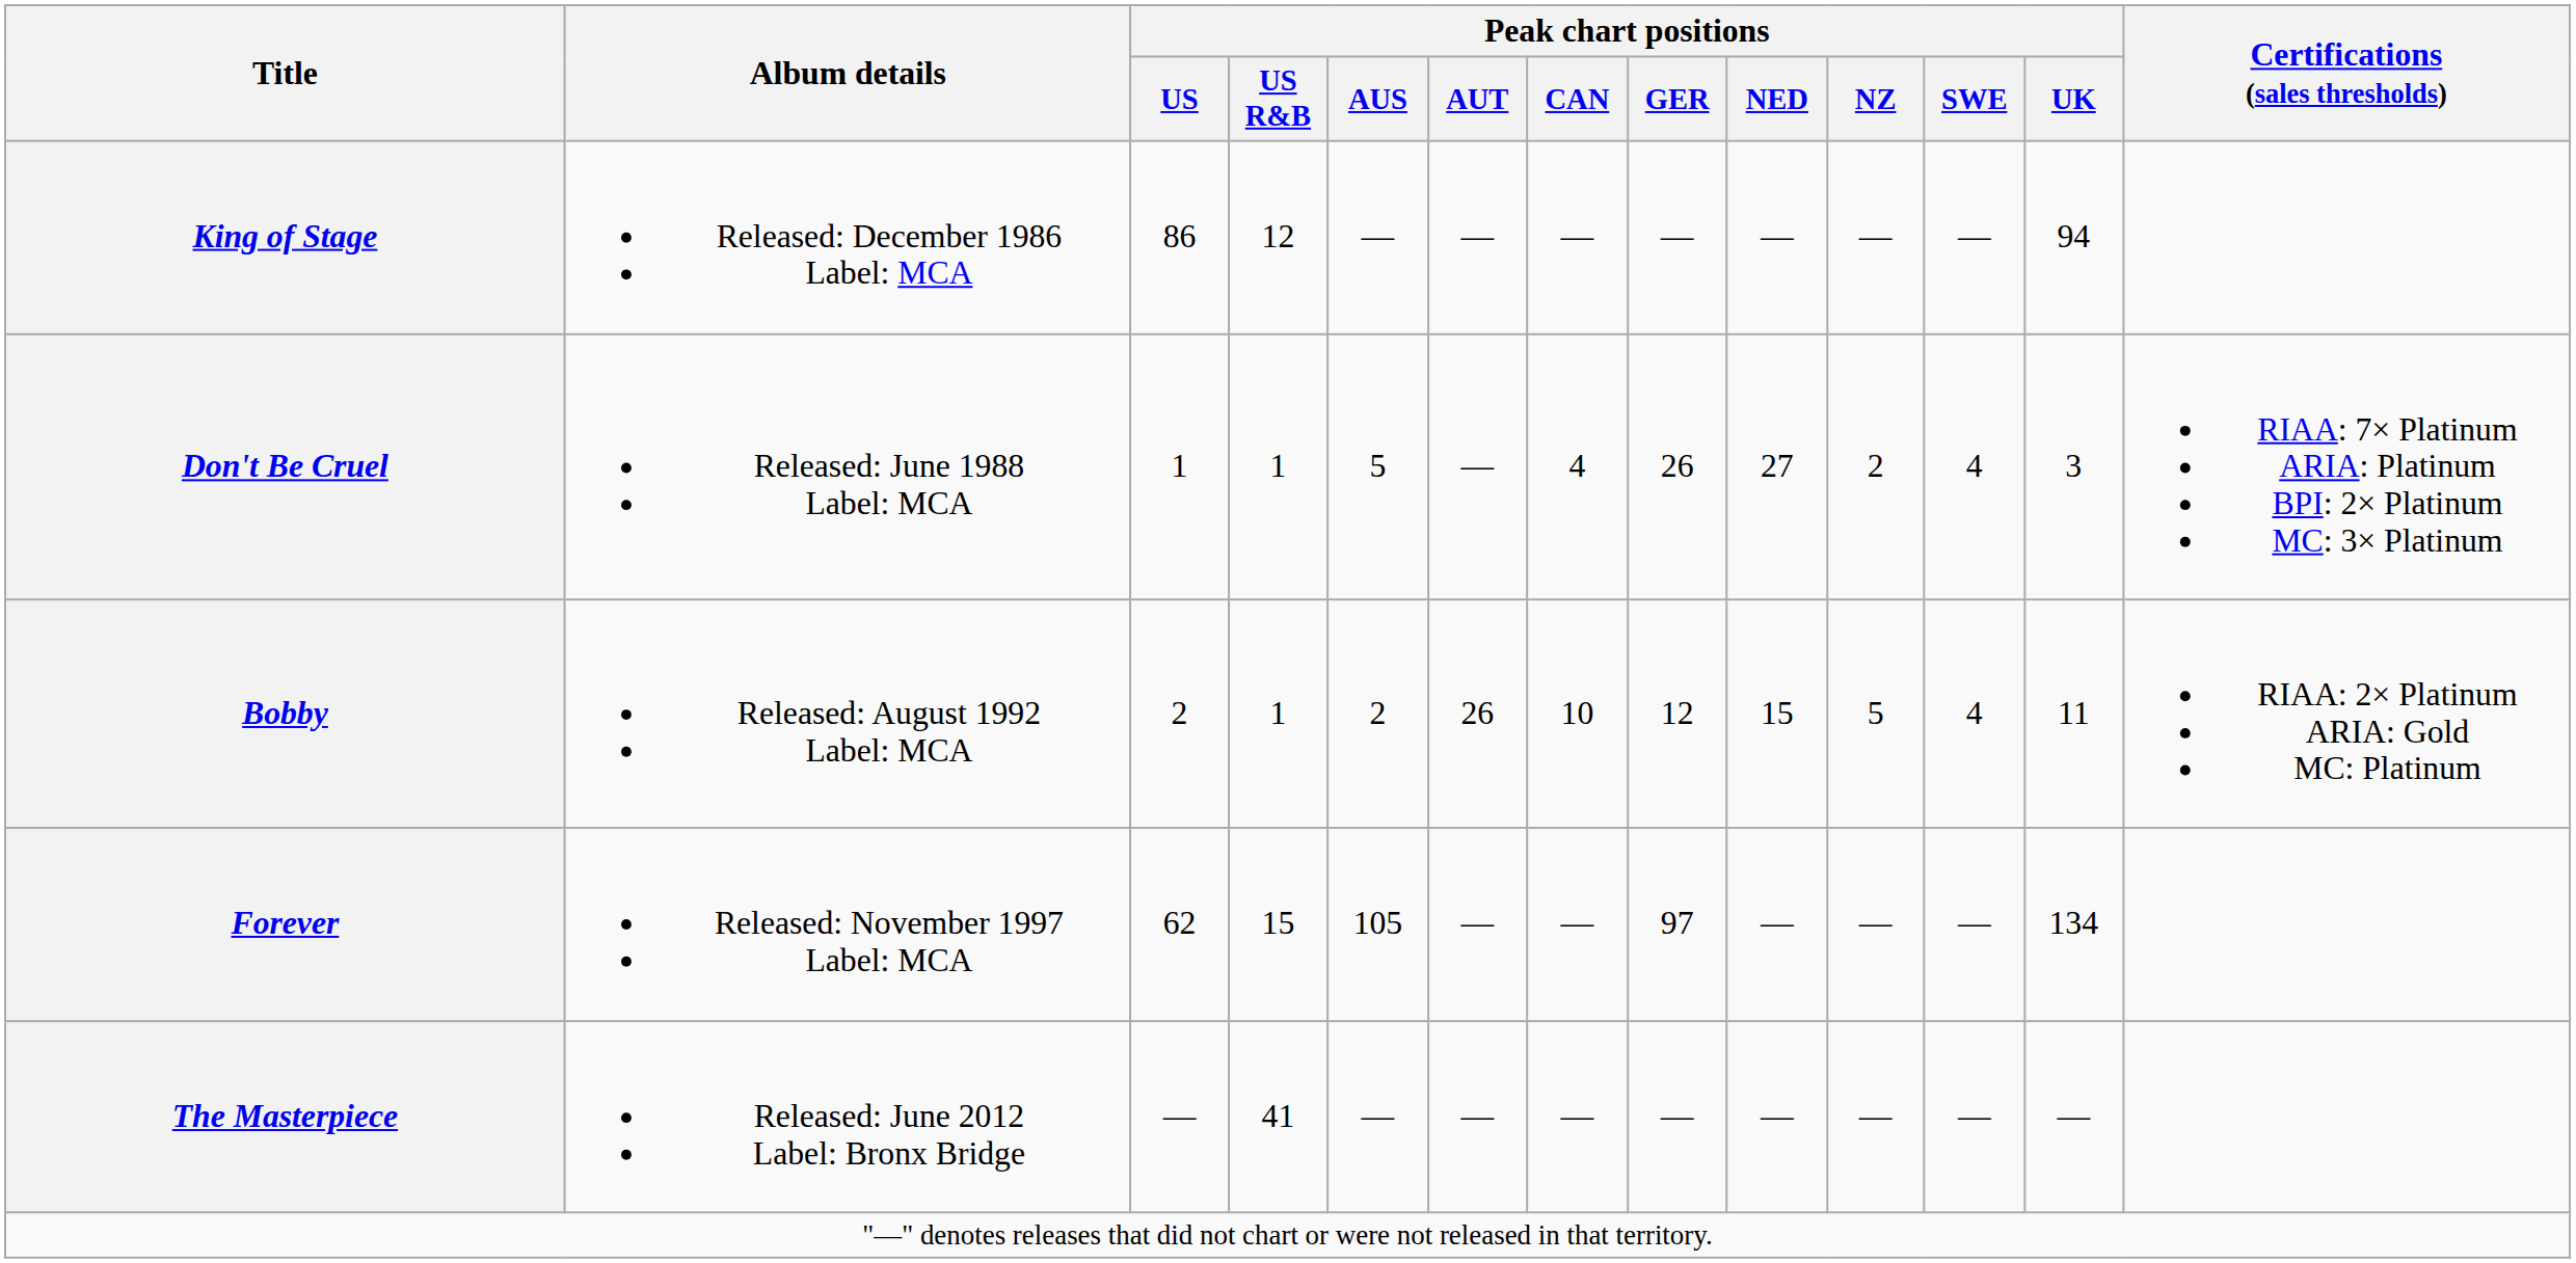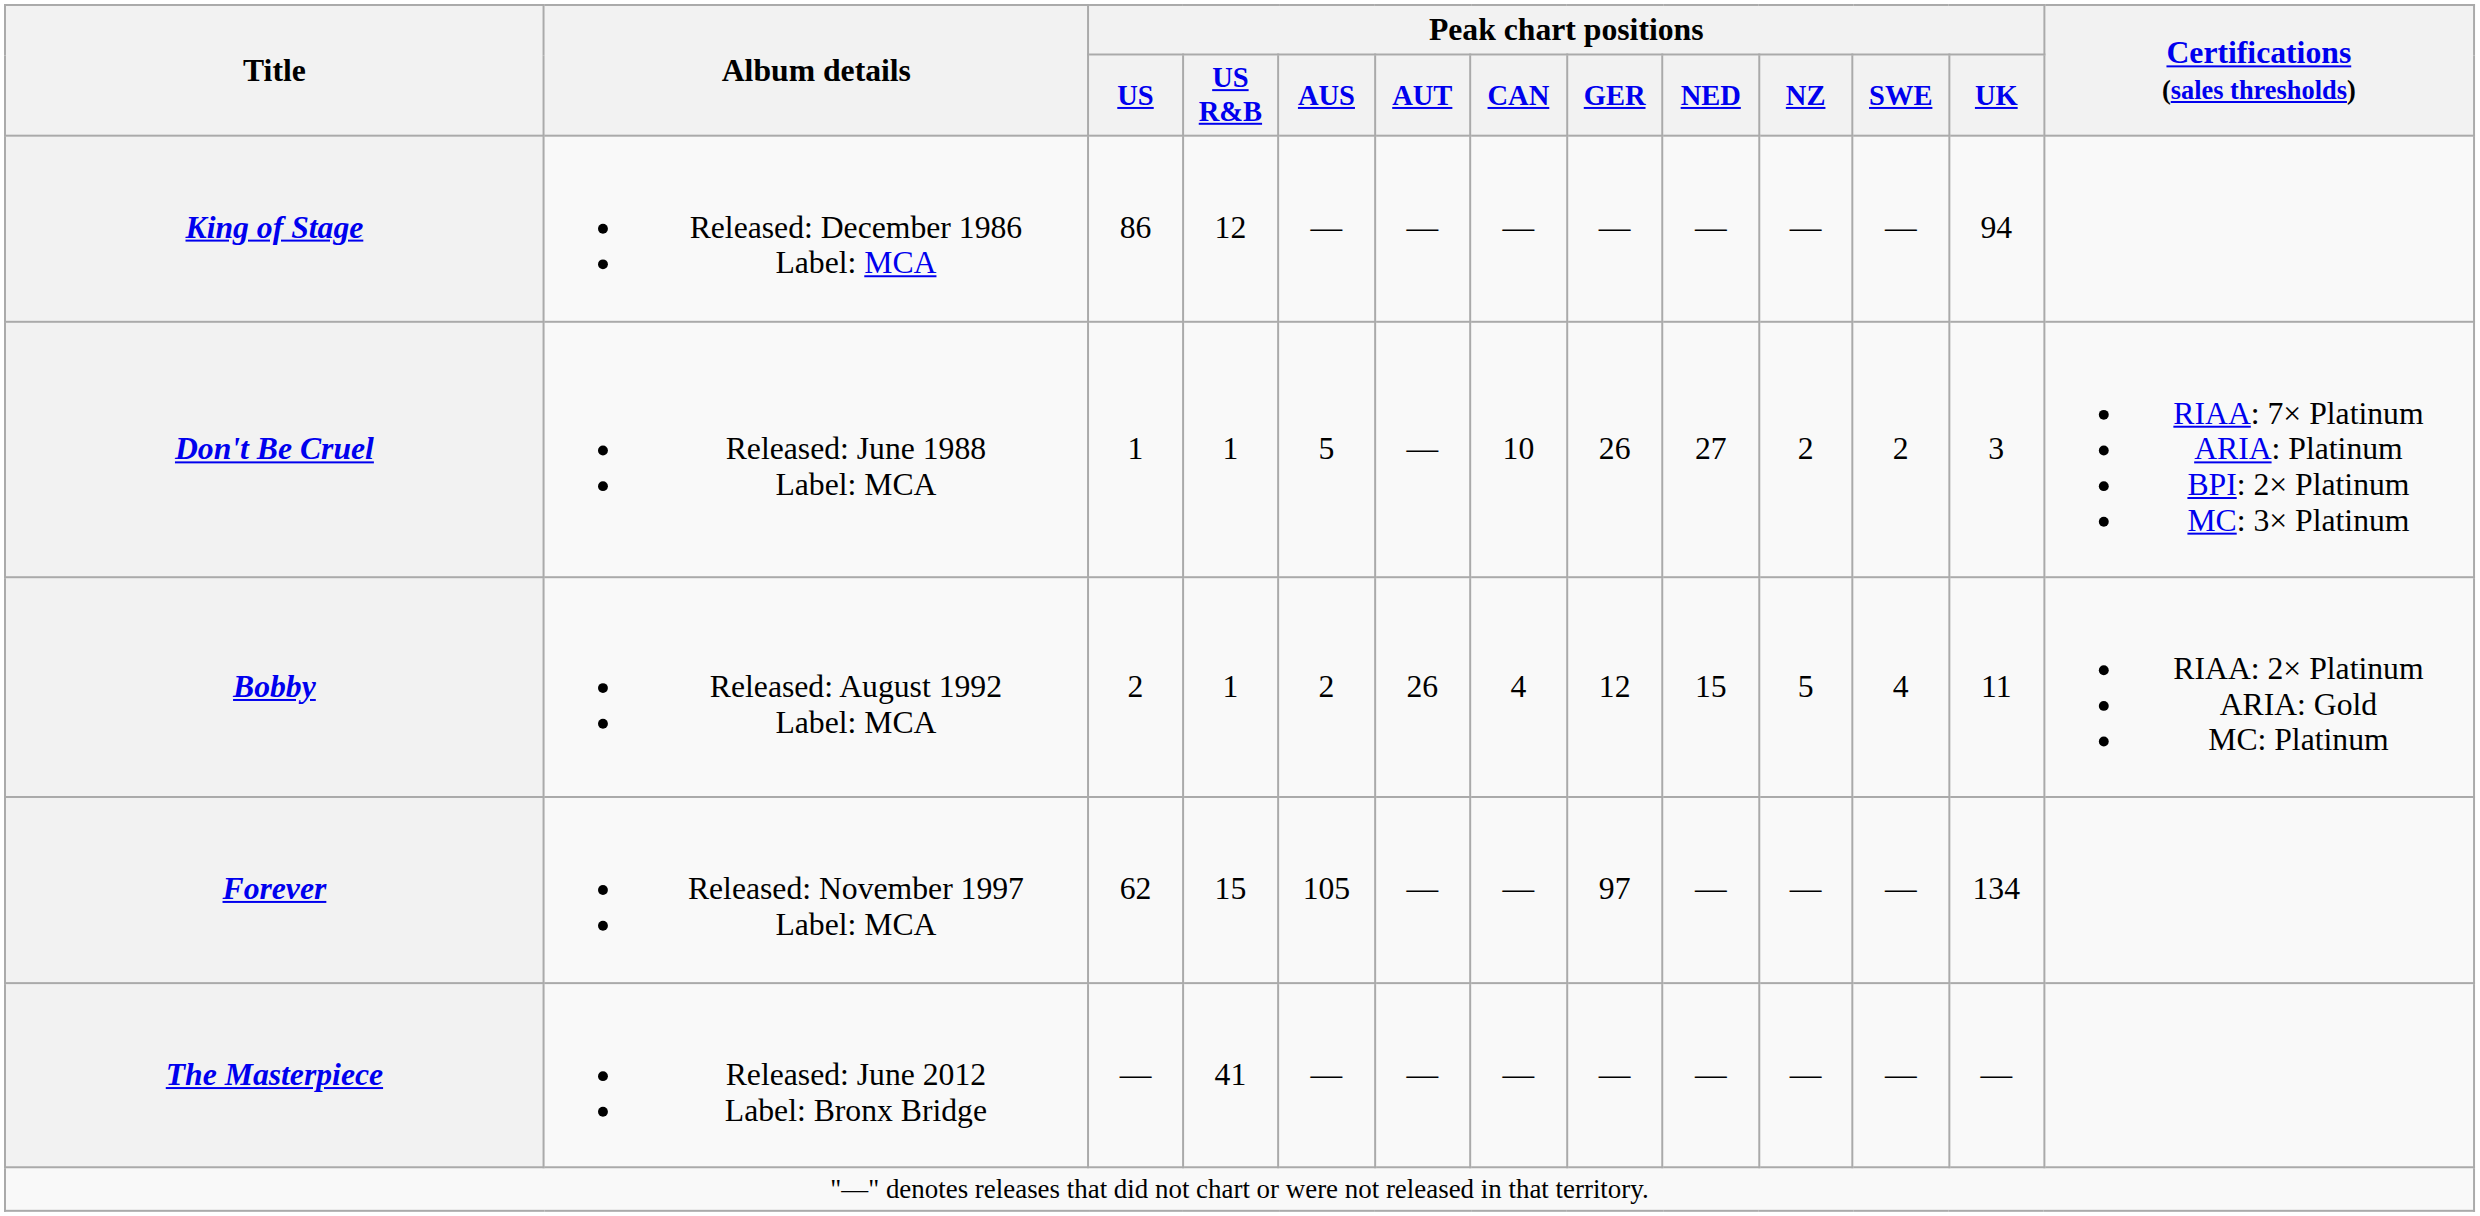 <table class="wikitable plainrowheaders" style="text-align:center;">
 <tr>
 <th scope="col" rowspan="2" style="width:18em;">Title</th>
 <th scope="col" rowspan="2" style="width:18em;">Album details</th>
 <th scope="col" colspan="10">Peak chart positions</th>
 <th rowspan="2" style="width:14em;"><a href='#'>Certifications</a><br><small>(<a href='#'>sales thresholds</a>)</small></th>
 </tr>
 <tr>
 <th scope="col" style="width:3em;font-size:90%;"><a href='#'>US</a><br></th>
 <th scope="col" style="width:3em;font-size:90%;"><a href='#'>US R&B</a><br></th>
 <th scope="col" style="width:3em;font-size:90%;"><a href='#'>AUS</a><br></th>
 <th scope="col" style="width:3em;font-size:90%;"><a href='#'>AUT</a><br></th>
 <th scope="col" style="width:3em;font-size:90%;"><a href='#'>CAN</a><br></th>
 <th scope="col" style="width:3em;font-size:90%;"><a href='#'>GER</a><br></th>
 <th scope="col" style="width:3em;font-size:90%;"><a href='#'>NED</a><br></th>
 <th scope="col" style="width:3em;font-size:90%;"><a href='#'>NZ</a><br></th>
 <th scope="col" style="width:3em;font-size:90%;"><a href='#'>SWE</a><br></th>
 <th scope="col" style="width:3em;font-size:90%;"><a href='#'>UK</a><br></th>
 </tr>
 <tr>
 <th scope="row"><em><a href='#'>King of Stage</a></em></th>
 <td><br><ul><li>Released: December 1986</li><li>Label: <a href='#'>MCA</a></li></ul></td>
 <td>86</td>
 <td>12</td>
 <td>—</td>
 <td>—</td>
 <td>—</td>
 <td>—</td>
 <td>—</td>
 <td>—</td>
 <td>—</td>
 <td>94</td>
 <td></td>
 </tr>
 <tr>
 <th scope="row"><em><a href='#'>Don't Be Cruel</a></em></th>
 <td><br><ul><li>Released: June 1988</li><li>Label: MCA</li></ul></td>
 <td>1</td>
 <td>1</td>
 <td>5</td>
 <td>—</td>
-<td>4</td>
+<td>10</td>
 <td>26</td>
 <td>27</td>
 <td>2</td>
-<td>4</td>
+<td>2</td>
 <td>3</td>
 <td><br><ul><li><a href='#'>RIAA</a>: 7× Platinum</li><li><a href='#'>ARIA</a>: Platinum</li><li><a href='#'>BPI</a>: 2× Platinum</li><li><a href='#'>MC</a>: 3× Platinum</li></ul></td>
 </tr>
 <tr>
 <th scope="row"><em><a href='#'>Bobby</a></em></th>
 <td><br><ul><li>Released: August 1992</li><li>Label: MCA</li></ul></td>
 <td>2</td>
 <td>1</td>
 <td>2</td>
 <td>26</td>
-<td>10</td>
+<td>4</td>
 <td>12</td>
 <td>15</td>
 <td>5</td>
 <td>4</td>
 <td>11</td>
 <td><br><ul><li>RIAA: 2× Platinum</li><li>ARIA: Gold</li><li>MC: Platinum</li></ul></td>
 </tr>
 <tr>
 <th scope="row"><em><a href='#'>Forever</a></em></th>
 <td><br><ul><li>Released: November 1997</li><li>Label: MCA</li></ul></td>
 <td>62</td>
 <td>15</td>
 <td>105</td>
 <td>—</td>
 <td>—</td>
 <td>97</td>
 <td>—</td>
 <td>—</td>
 <td>—</td>
 <td>134</td>
 <td></td>
 </tr>
 <tr>
 <th scope="row"><em><a href='#'>The Masterpiece</a></em></th>
 <td><br><ul><li>Released: June 2012</li><li>Label: Bronx Bridge</li></ul></td>
 <td>—</td>
 <td>41</td>
 <td>—</td>
 <td>—</td>
 <td>—</td>
 <td>—</td>
 <td>—</td>
 <td>—</td>
 <td>—</td>
 <td>—</td>
 <td></td>
 </tr>
 <tr>
 <td colspan="13" style="font-size:85%">"—" denotes releases that did not chart or were not released in that territory.</td>
 </tr>
 </table>
